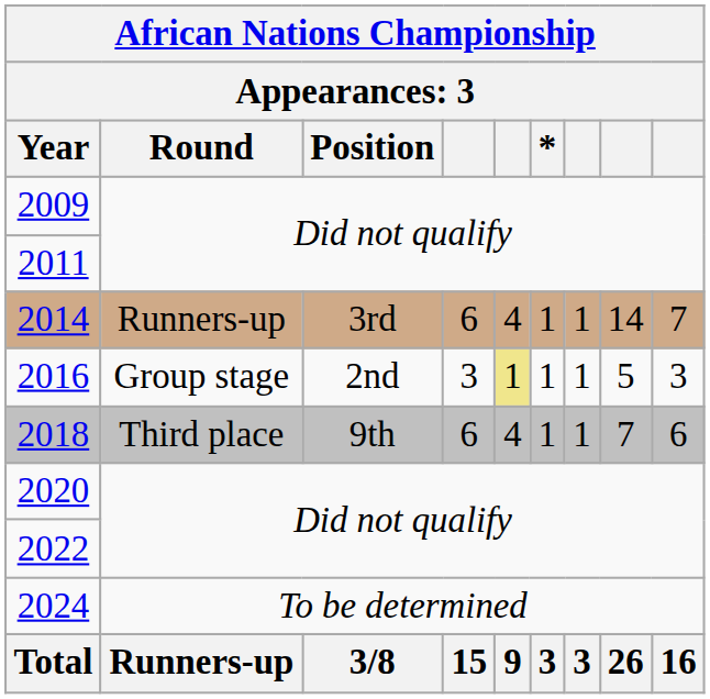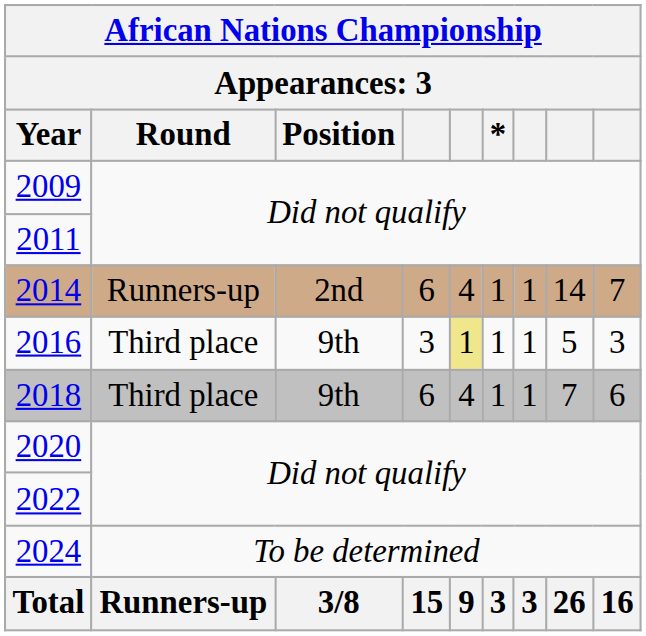 <table class="wikitable" style="text-align: center;">
 <tr>
 <th colspan=9><a href='#'>African Nations Championship</a></th>
 </tr>
 <tr>
 <th colspan=9>Appearances: 3</th>
 </tr>
 <tr>
 <th>Year</th>
 <th>Round</th>
 <th>Position</th>
 <th></th>
 <th></th>
 <th>*</th>
 <th></th>
 <th></th>
 <th></th>
 </tr>
 <tr>
 <td> <a href='#'>2009</a></td>
 <td colspan="8" rowspan="2"><em>Did not qualify</em></td>
 </tr>
 <tr>
 <td> <a href='#'>2011</a></td>
 </tr>
 <tr bgcolor=CFAA88>
 <td> <a href='#'>2014</a></td>
 <td>Runners-up</td>
-<td>3rd</td>
+<td>2nd</td>
 <td>6</td>
 <td>4</td>
 <td>1</td>
 <td>1</td>
 <td>14</td>
 <td>7</td>
 </tr>
 <tr>
 <td> <a href='#'>2016</a></td>
-<td>Group stage</td>
-<td>2nd</td>
+<td>Third place</td>
+<td>9th</td>
 <td>3</td>
 <td style="background: khaki;">1</td>
 <td>1</td>
 <td>1</td>
 <td>5</td>
 <td>3</td>
 </tr>
 <tr bgcolor=silver>
 <td> <a href='#'>2018</a></td>
 <td>Third place</td>
 <td>9th</td>
 <td>6</td>
 <td>4</td>
 <td>1</td>
 <td>1</td>
 <td>7</td>
 <td>6</td>
 </tr>
 <tr>
 <td> <a href='#'>2020</a></td>
 <td colspan="8" rowspan="2"><em>Did not qualify</em></td>
 </tr>
 <tr>
 <td> <a href='#'>2022</a></td>
 </tr>
 <tr>
 <td> <a href='#'>2024</a></td>
 <td colspan="8"><em>To be determined</em></td>
 </tr>
 <tr>
 <th><strong>Total</strong></th>
 <th><strong>Runners-up</strong></th>
 <th><strong>3/8</strong></th>
 <th><strong>15</strong></th>
 <th><strong>9</strong></th>
 <th><strong>3</strong></th>
 <th><strong>3</strong></th>
 <th><strong>26</strong></th>
 <th><strong>16</strong></th>
 </tr>
 </table>
